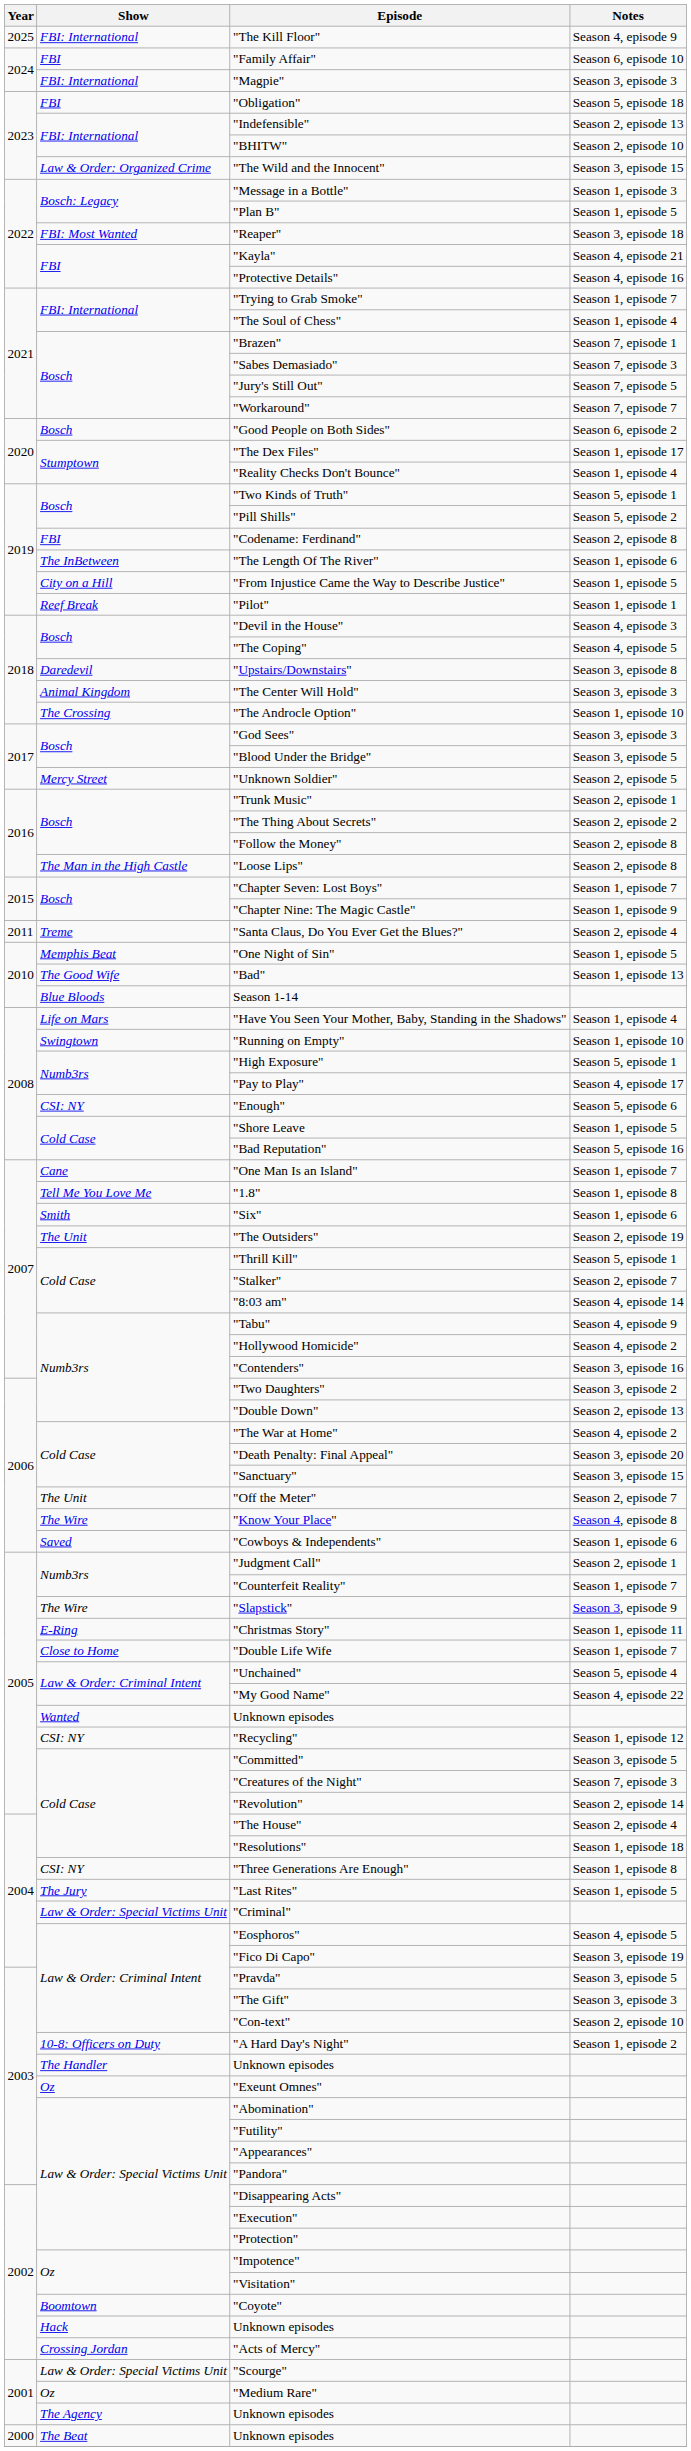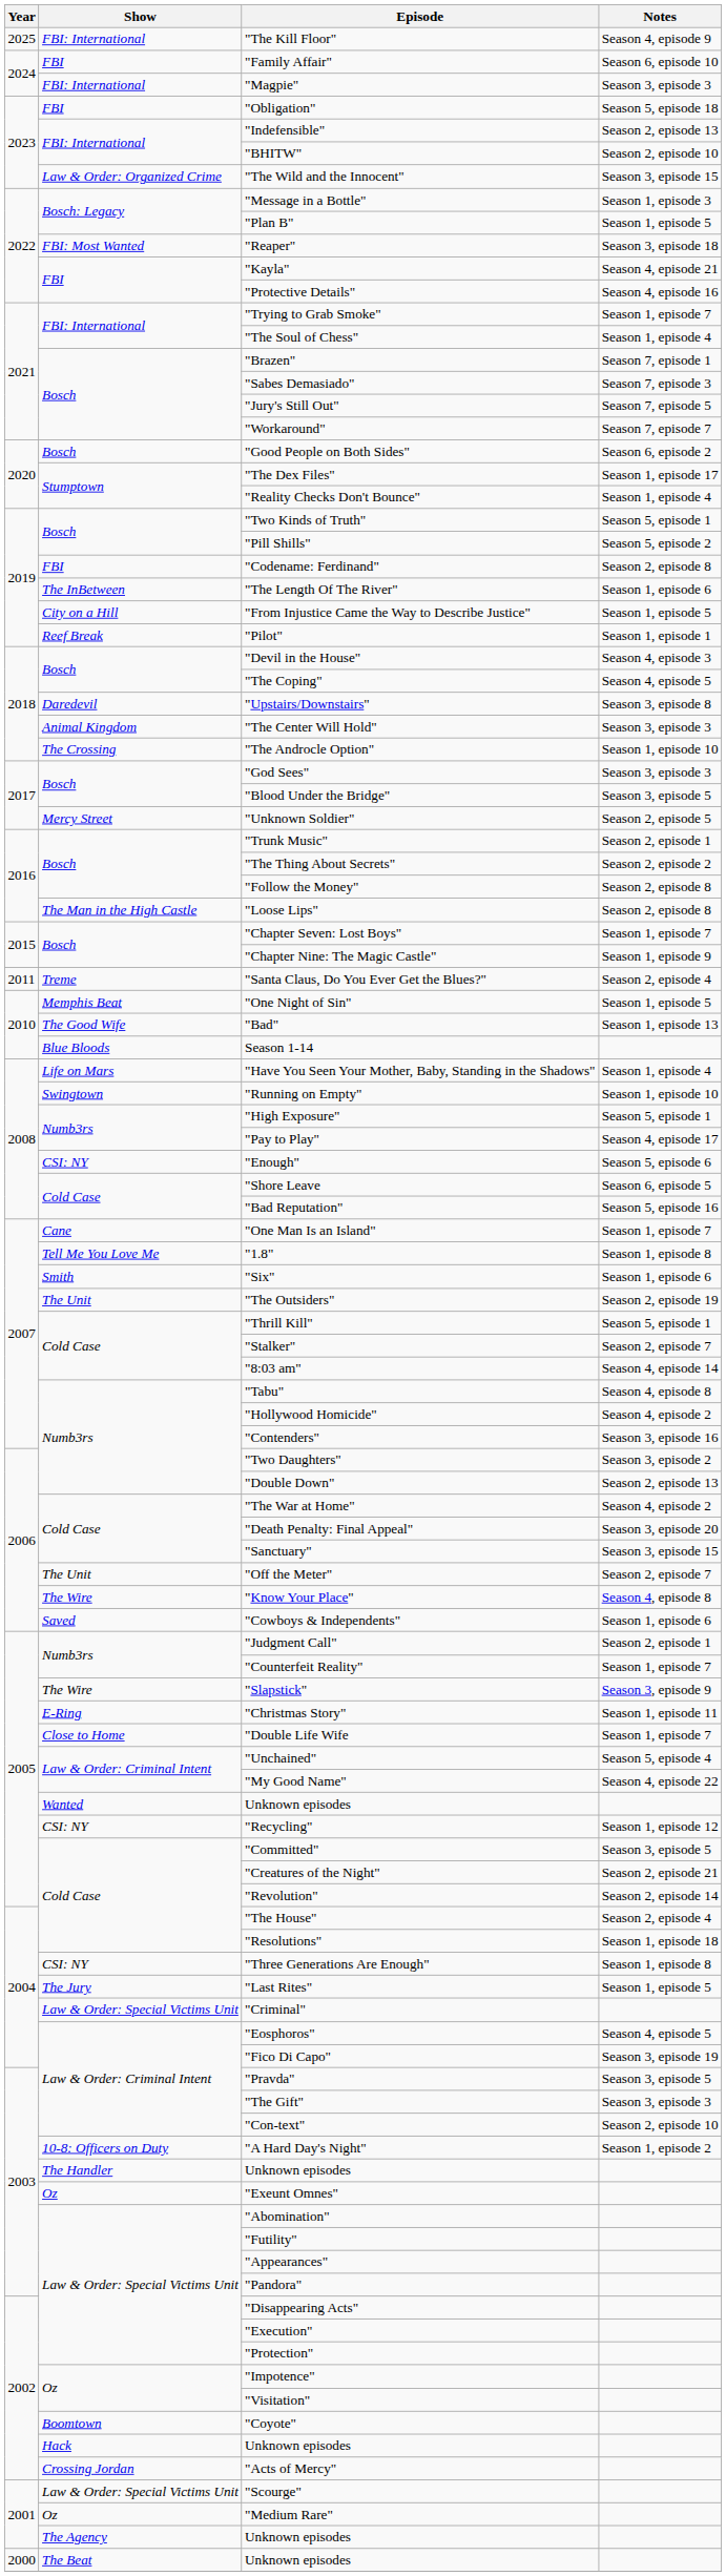 <table class="wikitable" style="font-size: 95%;">
 <tr>
 <th>Year</th>
 <th>Show</th>
 <th>Episode</th>
 <th>Notes</th>
 </tr>
 <tr>
 <td>2025</td>
 <td><em><a href='#'>FBI: International</a></em></td>
 <td>"The Kill Floor"</td>
 <td>Season 4, episode 9</td>
 </tr>
 <tr>
 <td rowspan=2>2024</td>
 <td><em><a href='#'>FBI</a></em></td>
 <td>"Family Affair"</td>
 <td>Season 6, episode 10</td>
 </tr>
 <tr>
 <td><em><a href='#'>FBI: International</a></em></td>
 <td>"Magpie"</td>
 <td>Season 3, episode 3</td>
 </tr>
 <tr>
 <td rowspan=4>2023</td>
 <td><em><a href='#'>FBI</a></em></td>
 <td>"Obligation"</td>
 <td>Season 5, episode 18</td>
 </tr>
 <tr>
 <td rowspan=2><em><a href='#'>FBI: International</a></em></td>
 <td>"Indefensible"</td>
 <td>Season 2, episode 13</td>
 </tr>
 <tr>
 <td>"BHITW"</td>
 <td>Season 2, episode 10</td>
 </tr>
 <tr>
 <td><em><a href='#'>Law & Order: Organized Crime</a></em></td>
 <td>"The Wild and the Innocent"</td>
 <td>Season 3, episode 15</td>
 </tr>
 <tr>
 <td rowspan=5>2022</td>
 <td rowspan=2><em><a href='#'>Bosch: Legacy</a></em></td>
 <td>"Message in a Bottle"</td>
 <td>Season 1, episode 3</td>
 </tr>
 <tr>
 <td>"Plan B"</td>
 <td>Season 1, episode 5</td>
 </tr>
 <tr>
 <td><em><a href='#'>FBI: Most Wanted</a></em></td>
 <td>"Reaper"</td>
 <td>Season 3, episode 18</td>
 </tr>
 <tr>
 <td rowspan=2><em><a href='#'>FBI</a></em></td>
 <td>"Kayla"</td>
 <td>Season 4, episode 21</td>
 </tr>
 <tr>
 <td>"Protective Details"</td>
 <td>Season 4, episode 16</td>
 </tr>
 <tr>
 <td rowspan=6>2021</td>
 <td rowspan=2><em><a href='#'>FBI: International</a></em></td>
 <td>"Trying to Grab Smoke"</td>
 <td>Season 1, episode 7</td>
 </tr>
 <tr>
 <td>"The Soul of Chess"</td>
 <td>Season 1, episode 4</td>
 </tr>
 <tr>
 <td rowspan=4><a href='#'><em>Bosch</em></a></td>
 <td>"Brazen"</td>
 <td>Season 7, episode 1</td>
 </tr>
 <tr>
 <td>"Sabes Demasiado"</td>
 <td>Season 7, episode 3</td>
 </tr>
 <tr>
 <td>"Jury's Still Out"</td>
 <td>Season 7, episode 5</td>
 </tr>
 <tr>
 <td>"Workaround"</td>
 <td>Season 7, episode 7</td>
 </tr>
 <tr>
 <td rowspan=3>2020</td>
 <td><em><a href='#'>Bosch</a></em></td>
 <td>"Good People on Both Sides"</td>
 <td>Season 6, episode 2</td>
 </tr>
 <tr>
 <td rowspan=2><em><a href='#'>Stumptown</a></em></td>
 <td>"The Dex Files"</td>
 <td>Season 1, episode 17</td>
 </tr>
 <tr>
 <td>"Reality Checks Don't Bounce"</td>
 <td>Season 1, episode 4</td>
 </tr>
 <tr>
 <td rowspan=6>2019</td>
 <td rowspan=2><em><a href='#'>Bosch</a></em></td>
 <td>"Two Kinds of Truth"</td>
 <td>Season 5, episode 1</td>
 </tr>
 <tr>
 <td>"Pill Shills"</td>
 <td>Season 5, episode 2</td>
 </tr>
 <tr>
 <td><em><a href='#'>FBI</a></em></td>
 <td>"Codename: Ferdinand"</td>
 <td>Season 2, episode 8</td>
 </tr>
 <tr>
 <td><em><a href='#'>The InBetween</a></em></td>
 <td>"The Length Of The River"</td>
 <td>Season 1, episode 6</td>
 </tr>
 <tr>
 <td><em><a href='#'>City on a Hill</a></em></td>
 <td>"From Injustice Came the Way to Describe Justice"</td>
 <td>Season 1, episode 5</td>
 </tr>
 <tr>
 <td><em><a href='#'>Reef Break</a></em></td>
 <td>"Pilot"</td>
 <td>Season 1, episode 1</td>
 </tr>
 <tr>
 <td rowspan=5>2018</td>
 <td rowspan=2><a href='#'><em>Bosch</em></a></td>
 <td>"Devil in the House"</td>
 <td>Season 4, episode 3</td>
 </tr>
 <tr>
 <td>"The Coping"</td>
 <td>Season 4, episode 5</td>
 </tr>
 <tr>
 <td><em><a href='#'>Daredevil</a></em></td>
 <td>"<a href='#'>Upstairs/Downstairs</a>"</td>
 <td>Season 3, episode 8</td>
 </tr>
 <tr>
 <td><em><a href='#'>Animal Kingdom</a></em></td>
 <td>"The Center Will Hold"</td>
 <td>Season 3, episode 3</td>
 </tr>
 <tr>
 <td><em><a href='#'>The Crossing</a></em></td>
 <td>"The Androcle Option"</td>
 <td>Season 1, episode 10</td>
 </tr>
 <tr>
 <td rowspan=3>2017</td>
 <td rowspan=2><a href='#'><em>Bosch</em></a></td>
 <td>"God Sees"</td>
 <td>Season 3, episode 3</td>
 </tr>
 <tr>
 <td>"Blood Under the Bridge"</td>
 <td>Season 3, episode 5</td>
 </tr>
 <tr>
 <td><em><a href='#'>Mercy Street</a></em></td>
 <td>"Unknown Soldier"</td>
 <td>Season 2, episode 5</td>
 </tr>
 <tr>
 <td rowspan=4>2016</td>
 <td rowspan=3><em><a href='#'>Bosch</a></em></td>
 <td>"Trunk Music"</td>
 <td>Season 2, episode 1</td>
 </tr>
 <tr>
 <td>"The Thing About Secrets"</td>
 <td>Season 2, episode 2</td>
 </tr>
 <tr>
 <td>"Follow the Money"</td>
 <td>Season 2, episode 8</td>
 </tr>
 <tr>
 <td><em><a href='#'>The Man in the High Castle</a></em></td>
 <td>"Loose Lips"</td>
 <td>Season 2, episode 8</td>
 </tr>
 <tr>
 <td rowspan=2>2015</td>
 <td rowspan=2><em><a href='#'>Bosch</a></em></td>
 <td>"Chapter Seven: Lost Boys"</td>
 <td>Season 1, episode 7</td>
 </tr>
 <tr>
 <td>"Chapter Nine: The Magic Castle"</td>
 <td>Season 1, episode 9</td>
 </tr>
 <tr>
 <td>2011</td>
 <td><em><a href='#'>Treme</a></em></td>
 <td>"Santa Claus, Do You Ever Get the Blues?"</td>
 <td>Season 2, episode 4</td>
 </tr>
 <tr>
 <td rowspan=3>2010</td>
 <td><em><a href='#'>Memphis Beat</a></em></td>
 <td>"One Night of Sin"</td>
 <td>Season 1, episode 5</td>
 </tr>
 <tr>
 <td><em><a href='#'>The Good Wife</a></em></td>
 <td>"Bad"</td>
 <td>Season 1, episode 13</td>
 </tr>
 <tr>
 <td><em><a href='#'>Blue Bloods</a></em></td>
 <td>Season 1-14</td>
 <td></td>
 </tr>
 <tr>
 <td rowspan=7>2008</td>
 <td><em><a href='#'>Life on Mars</a></em></td>
 <td>"Have You Seen Your Mother, Baby, Standing in the Shadows"</td>
 <td>Season 1, episode 4</td>
 </tr>
 <tr>
 <td><em><a href='#'>Swingtown</a></em></td>
 <td>"Running on Empty"</td>
 <td>Season 1, episode 10</td>
 </tr>
 <tr>
 <td rowspan=2><em><a href='#'>Numb3rs</a></em></td>
 <td>"High Exposure"</td>
 <td>Season 5, episode 1</td>
 </tr>
 <tr>
 <td>"Pay to Play"</td>
 <td>Season 4, episode 17</td>
 </tr>
 <tr>
 <td><em><a href='#'>CSI: NY</a></em></td>
 <td>"Enough"</td>
 <td>Season 5, episode 6</td>
 </tr>
 <tr>
 <td rowspan=2><em><a href='#'>Cold Case</a></em></td>
 <td>"Shore Leave</td>
-<td>Season 1, episode 5</td>
+<td>Season 6, episode 5</td>
 </tr>
 <tr>
 <td>"Bad Reputation"</td>
 <td>Season 5, episode 16</td>
 </tr>
 <tr>
 <td rowspan=10>2007</td>
 <td><em><a href='#'>Cane</a></em></td>
 <td>"One Man Is an Island"</td>
 <td>Season 1, episode 7</td>
 </tr>
 <tr>
 <td><em><a href='#'>Tell Me You Love Me</a></em></td>
 <td>"1.8"</td>
 <td>Season 1, episode 8</td>
 </tr>
 <tr>
 <td><em><a href='#'>Smith</a></em></td>
 <td>"Six"</td>
 <td>Season 1, episode 6</td>
 </tr>
 <tr>
 <td><em><a href='#'>The Unit</a></em></td>
 <td>"The Outsiders"</td>
 <td>Season 2, episode 19</td>
 </tr>
 <tr>
 <td rowspan=3><em>Cold Case</em></td>
 <td>"Thrill Kill"</td>
 <td>Season 5, episode 1</td>
 </tr>
 <tr>
 <td>"Stalker"</td>
 <td>Season 2, episode 7</td>
 </tr>
 <tr>
 <td>"8:03 am"</td>
 <td>Season 4, episode 14</td>
 </tr>
 <tr>
 <td rowspan=5><em>Numb3rs</em></td>
 <td>"Tabu"</td>
-<td>Season 4, episode 9</td>
+<td>Season 4, episode 8</td>
 </tr>
 <tr>
 <td>"Hollywood Homicide"</td>
 <td>Season 4, episode 2</td>
 </tr>
 <tr>
 <td>"Contenders"</td>
 <td>Season 3, episode 16</td>
 </tr>
 <tr>
 <td rowspan=8>2006</td>
 <td>"Two Daughters"</td>
 <td>Season 3, episode 2</td>
 </tr>
 <tr>
 <td>"Double Down"</td>
 <td>Season 2, episode 13</td>
 </tr>
 <tr>
 <td rowspan=3><em>Cold Case</em></td>
 <td>"The War at Home"</td>
 <td>Season 4, episode 2</td>
 </tr>
 <tr>
 <td>"Death Penalty: Final Appeal"</td>
 <td>Season 3, episode 20</td>
 </tr>
 <tr>
 <td>"Sanctuary"</td>
 <td>Season 3, episode 15</td>
 </tr>
 <tr>
 <td><em>The Unit</em></td>
 <td>"Off the Meter"</td>
 <td>Season 2, episode 7</td>
 </tr>
 <tr>
 <td><em><a href='#'>The Wire</a></em></td>
 <td>"<a href='#'>Know Your Place</a>"</td>
 <td><a href='#'>Season 4</a>, episode 8</td>
 </tr>
 <tr>
 <td><em><a href='#'>Saved</a></em></td>
 <td>"Cowboys & Independents"</td>
 <td>Season 1, episode 6</td>
 </tr>
 <tr>
 <td rowspan=12>2005</td>
 <td rowspan=2><em>Numb3rs</em></td>
 <td>"Judgment Call"</td>
 <td>Season 2, episode 1</td>
 </tr>
 <tr>
 <td>"Counterfeit Reality"</td>
 <td>Season 1, episode 7</td>
 </tr>
 <tr>
 <td><em>The Wire</em></td>
 <td>"<a href='#'>Slapstick</a>"</td>
 <td><a href='#'>Season 3</a>, episode 9</td>
 </tr>
 <tr>
 <td><em><a href='#'>E-Ring</a></em></td>
 <td>"Christmas Story"</td>
 <td>Season 1, episode 11</td>
 </tr>
 <tr>
 <td><em><a href='#'>Close to Home</a></em></td>
 <td>"Double Life Wife</td>
 <td>Season 1, episode 7</td>
 </tr>
 <tr>
 <td rowspan=2><em><a href='#'>Law & Order: Criminal Intent</a></em></td>
 <td>"Unchained"</td>
 <td>Season 5, episode 4</td>
 </tr>
 <tr>
 <td>"My Good Name"</td>
 <td>Season 4, episode 22</td>
 </tr>
 <tr>
 <td><em><a href='#'>Wanted</a></em></td>
 <td>Unknown episodes</td>
 <td></td>
 </tr>
 <tr>
 <td><em>CSI: NY</em></td>
 <td>"Recycling"</td>
 <td>Season 1, episode 12</td>
 </tr>
 <tr>
 <td rowspan=5><em>Cold Case</em></td>
 <td>"Committed"</td>
 <td>Season 3, episode 5</td>
 </tr>
 <tr>
 <td>"Creatures of the Night"</td>
-<td>Season 7, episode 3</td>
+<td>Season 2, episode 21</td>
 </tr>
 <tr>
 <td>"Revolution"</td>
 <td>Season 2, episode 14</td>
 </tr>
 <tr>
 <td rowspan=7>2004</td>
 <td>"The House"</td>
 <td>Season 2, episode 4</td>
 </tr>
 <tr>
 <td>"Resolutions"</td>
 <td>Season 1, episode 18</td>
 </tr>
 <tr>
 <td><em>CSI: NY</em></td>
 <td>"Three Generations Are Enough"</td>
 <td>Season 1, episode 8</td>
 </tr>
 <tr>
 <td><em><a href='#'>The Jury</a></em></td>
 <td>"Last Rites"</td>
 <td>Season 1, episode 5</td>
 </tr>
 <tr>
 <td><em><a href='#'>Law & Order: Special Victims Unit</a></em></td>
 <td>"Criminal"</td>
 <td></td>
 </tr>
 <tr>
 <td rowspan=5><em>Law & Order: Criminal Intent</em></td>
 <td>"Eosphoros"</td>
 <td>Season 4, episode 5</td>
 </tr>
 <tr>
 <td>"Fico Di Capo"</td>
 <td>Season 3, episode 19</td>
 </tr>
 <tr>
 <td rowspan=10>2003</td>
 <td>"Pravda"</td>
 <td>Season 3, episode 5</td>
 </tr>
 <tr>
 <td>"The Gift"</td>
 <td>Season 3, episode 3</td>
 </tr>
 <tr>
 <td>"Con-text"</td>
 <td>Season 2, episode 10</td>
 </tr>
 <tr>
 <td><em><a href='#'>10-8: Officers on Duty</a></em></td>
 <td>"A Hard Day's Night"</td>
 <td>Season 1, episode 2</td>
 </tr>
 <tr>
 <td><em><a href='#'>The Handler</a></em></td>
 <td>Unknown episodes</td>
 <td></td>
 </tr>
 <tr>
 <td><em><a href='#'>Oz</a></em></td>
 <td>"Exeunt Omnes"</td>
 <td></td>
 </tr>
 <tr>
 <td rowspan=7><em>Law & Order: Special Victims Unit</em></td>
 <td>"Abomination"</td>
 <td></td>
 </tr>
 <tr>
 <td>"Futility"</td>
 <td></td>
 </tr>
 <tr>
 <td>"Appearances"</td>
 <td></td>
 </tr>
 <tr>
 <td>"Pandora"</td>
 <td></td>
 </tr>
 <tr>
 <td rowspan=8>2002</td>
 <td>"Disappearing Acts"</td>
 <td></td>
 </tr>
 <tr>
 <td>"Execution"</td>
 <td></td>
 </tr>
 <tr>
 <td>"Protection"</td>
 <td></td>
 </tr>
 <tr>
 <td rowspan=2><em>Oz</em></td>
 <td>"Impotence"</td>
 <td></td>
 </tr>
 <tr>
 <td>"Visitation"</td>
 <td></td>
 </tr>
 <tr>
 <td><em><a href='#'>Boomtown</a></em></td>
 <td>"Coyote"</td>
 <td></td>
 </tr>
 <tr>
 <td><em><a href='#'>Hack</a></em></td>
 <td>Unknown episodes</td>
 <td></td>
 </tr>
 <tr>
 <td><em><a href='#'>Crossing Jordan</a></em></td>
 <td>"Acts of Mercy"</td>
 <td></td>
 </tr>
 <tr>
 <td rowspan=3>2001</td>
 <td><em>Law & Order: Special Victims Unit</em></td>
 <td>"Scourge"</td>
 <td></td>
 </tr>
 <tr>
 <td><em>Oz</em></td>
 <td>"Medium Rare"</td>
 <td></td>
 </tr>
 <tr>
 <td><em><a href='#'>The Agency</a></em></td>
 <td>Unknown episodes</td>
 <td></td>
 </tr>
 <tr>
 <td>2000</td>
 <td><em><a href='#'>The Beat</a></em></td>
 <td>Unknown episodes</td>
 <td></td>
 </tr>
 <tr>
 </tr>
 </table>
